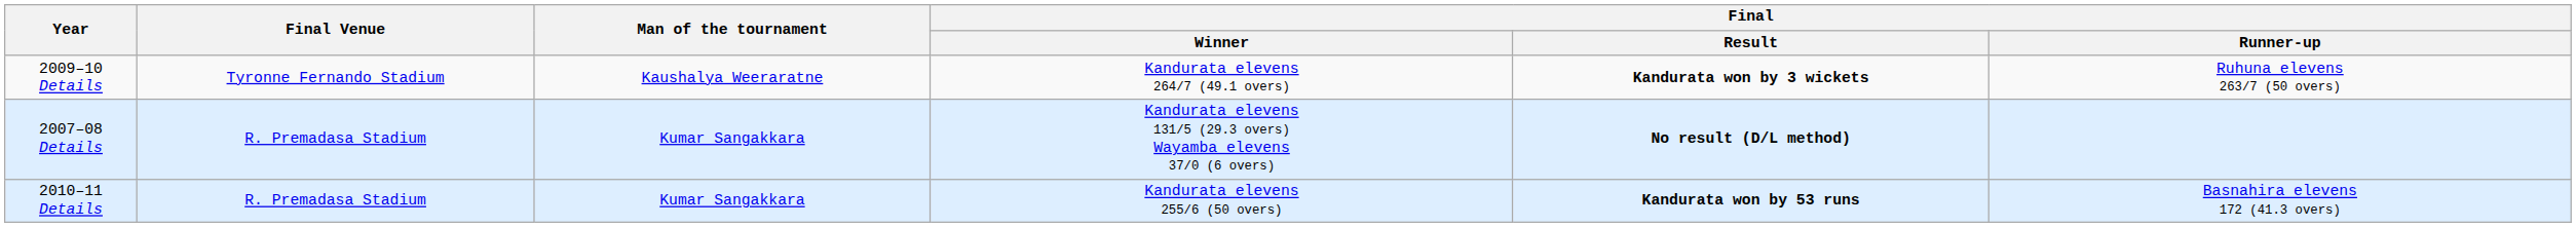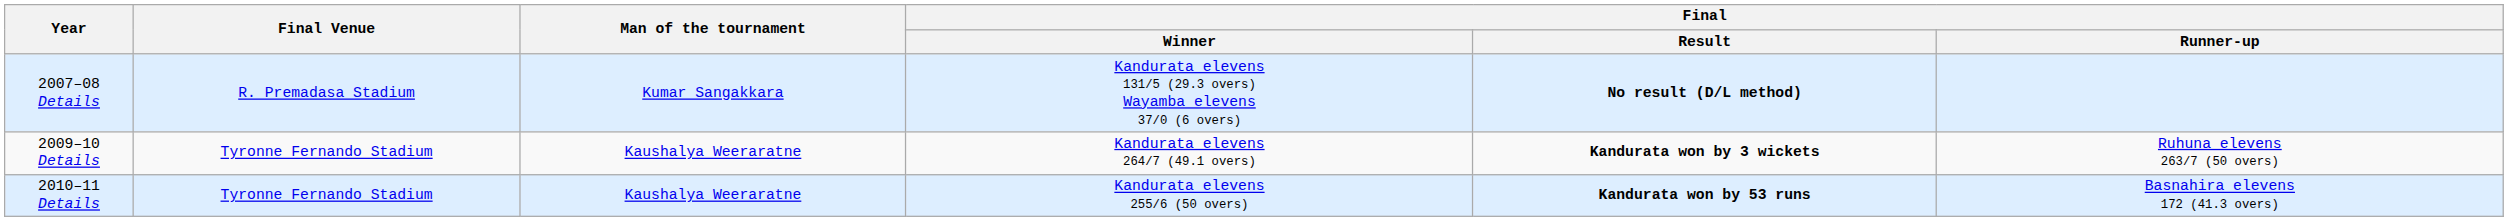 <table class="wikitable" style="font-size:90%; width: 100%; text-align: center;">
 <tr>
 <th rowspan="2" style="width:5%;">Year</th>
 <th rowspan="2" style="width:15%;">Final Venue</th>
 <th rowspan="2" style="width:15%;">Man of the tournament</th>
 <th colspan=3>Final</th>
 </tr>
 <tr>
 <th width=22%>Winner</th>
 <th width=18%>Result</th>
 <th width=22%>Runner-up</th>
 </tr>
+<tr style="background:#def;">
+<td>2007–08<br><em><a href='#'>Details</a></em></td>
+<td><a href='#'>R. Premadasa Stadium</a></td>
+<td><a href='#'>Kumar Sangakkara</a></td>
+<td><a href='#'>Kandurata elevens</a><br><small>131/5 (29.3 overs)</small><br><a href='#'>Wayamba elevens</a><br><small>37/0 (6 overs)</small></td>
+<td><strong>No result (D/L method)</strong> </td>
+<td></td>
+</tr>
 <tr>
 <td>2009–10<br><em><a href='#'>Details</a></em></td>
 <td><a href='#'>Tyronne Fernando Stadium</a></td>
 <td><a href='#'>Kaushalya Weeraratne</a></td>
 <td><a href='#'>Kandurata elevens</a><br><small>264/7 (49.1 overs)</small></td>
 <td><strong>Kandurata won by 3 wickets</strong> </td>
 <td><a href='#'>Ruhuna elevens</a><br><small>263/7 (50 overs)</small></td>
 </tr>
 <tr style="background:#def;">
-<td>2007–08<br><em><a href='#'>Details</a></em></td>
-<td><a href='#'>R. Premadasa Stadium</a></td>
-<td><a href='#'>Kumar Sangakkara</a></td>
-<td><a href='#'>Kandurata elevens</a><br><small>131/5 (29.3 overs)</small><br><a href='#'>Wayamba elevens</a><br><small>37/0 (6 overs)</small></td>
-<td><strong>No result (D/L method)</strong> </td>
-<td></td>
-</tr>
-<tr style="background:#def;">
 <td>2010–11<br><em><a href='#'>Details</a></em></td>
-<td><a href='#'>R. Premadasa Stadium</a></td>
-<td><a href='#'>Kumar Sangakkara</a></td>
+<td><a href='#'>Tyronne Fernando Stadium</a></td>
+<td><a href='#'>Kaushalya Weeraratne</a></td>
 <td><a href='#'>Kandurata elevens</a><br><small>255/6 (50 overs)</small></td>
 <td><strong>Kandurata won by 53 runs</strong> </td>
 <td><a href='#'>Basnahira elevens</a><br><small>172 (41.3 overs)</small></td>
 </tr>
 </table>
